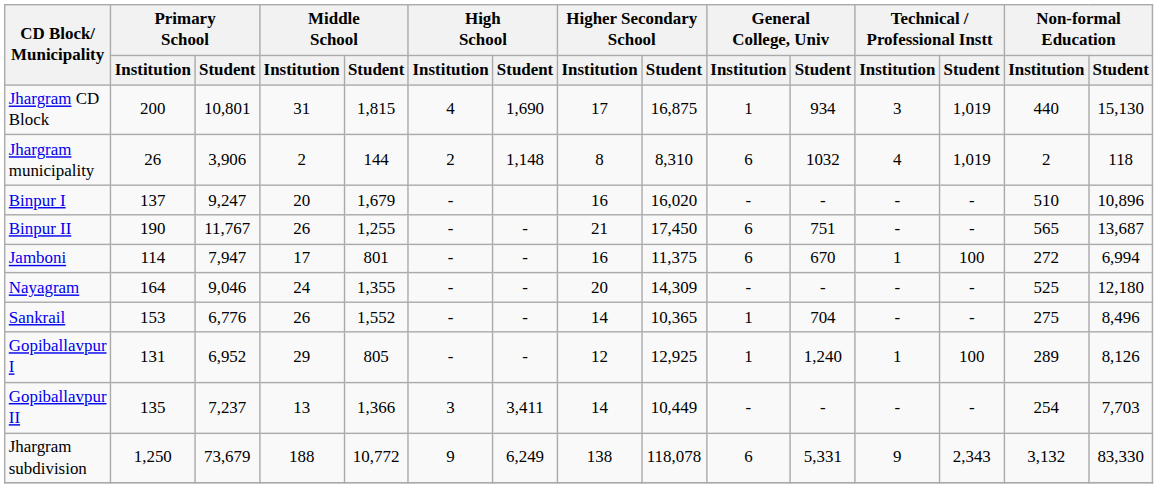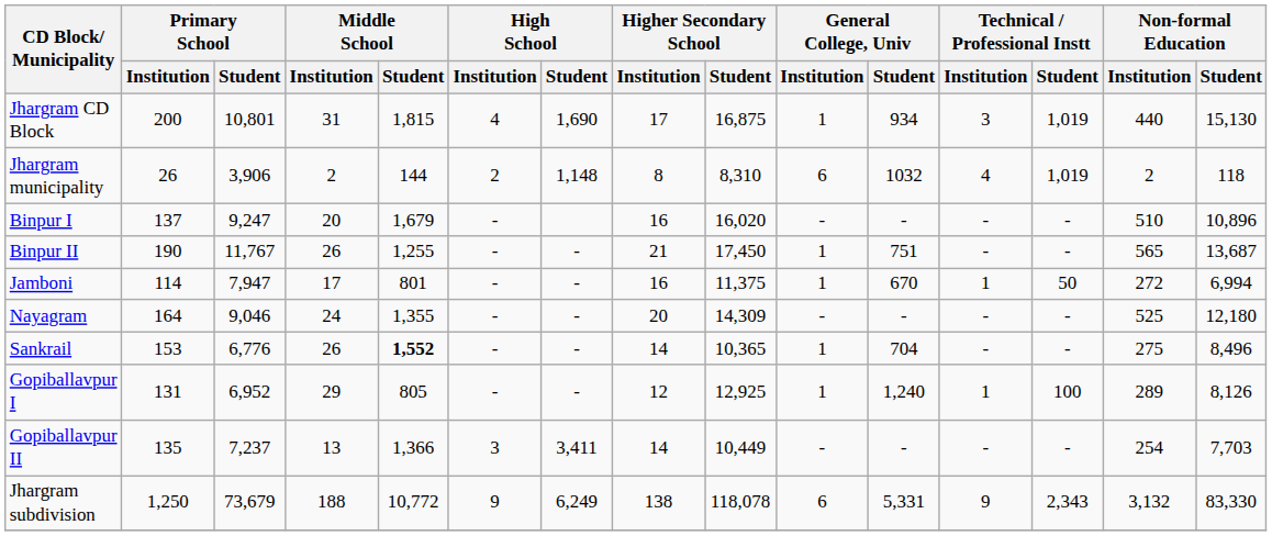 <table class="wikitable" style="text-align:center;font-size: 9pt">
 <tr>
 <th width="110" rowspan="2">CD Block/ <br>Municipality</th>
 <th colspan="2">Primary<br>School</th>
 <th colspan="2">Middle<br>School</th>
 <th colspan="2">High<br>School</th>
 <th colspan="2">Higher Secondary<br>School</th>
 <th colspan="2">General<br>College, Univ</th>
 <th colspan="2">Technical /<br>Professional Instt</th>
 <th colspan="2">Non-formal<br>Education</th>
 </tr>
 <tr>
 <th width="30">Institution</th>
 <th width="30">Student</th>
 <th width="30">Institution</th>
 <th width="30">Student</th>
 <th width="30">Institution</th>
 <th width="30">Student</th>
 <th width="30">Institution</th>
 <th width="30">Student</th>
 <th width="30">Institution</th>
 <th width="30">Student</th>
 <th width="30">Institution</th>
 <th width="30">Student</th>
 <th width="30">Institution</th>
 <th width="30">Student<br></th>
 </tr>
 <tr>
 <td align=left><a href='#'>Jhargram</a> CD Block</td>
 <td align="center">200</td>
 <td align="center">10,801</td>
 <td align="center">31</td>
 <td align="center">1,815</td>
 <td align="center">4</td>
 <td align="center">1,690</td>
 <td align="center">17</td>
 <td align="center">16,875</td>
 <td align="center">1</td>
 <td align="center">934</td>
 <td align="center">3</td>
 <td align="center">1,019</td>
 <td align="center">440</td>
 <td align="center">15,130</td>
 </tr>
 <tr>
 <td align=left><a href='#'>Jhargram</a> municipality</td>
 <td align="center">26</td>
 <td align="center">3,906</td>
 <td align="center">2</td>
 <td align="center">144</td>
 <td align="center">2</td>
 <td align="center">1,148</td>
 <td align="center">8</td>
 <td align="center">8,310</td>
 <td align="center">6</td>
 <td align="center">1032</td>
 <td align="center">4</td>
 <td align="center">1,019</td>
 <td align="center">2</td>
 <td align="center">118</td>
 </tr>
 <tr>
 <td align=left><a href='#'>Binpur I</a></td>
 <td align="center">137</td>
 <td align="center">9,247</td>
 <td align="center">20</td>
 <td align="center">1,679</td>
 <td align="center">-</td>
 <td align="center"></td>
 <td align="center">16</td>
 <td align="center">16,020</td>
 <td align="center">-</td>
 <td align="center">-</td>
 <td align="center">-</td>
 <td align="center">-</td>
 <td align="center">510</td>
 <td align="center">10,896</td>
 </tr>
 <tr>
 <td align=left><a href='#'>Binpur II</a></td>
 <td align="center">190</td>
 <td align="center">11,767</td>
 <td align="center">26</td>
 <td align="center">1,255</td>
 <td align="center">-</td>
 <td align="center">-</td>
 <td align="center">21</td>
 <td align="center">17,450</td>
-<td align="center">6</td>
+<td align="center">1</td>
 <td align="center">751</td>
 <td align="center">-</td>
 <td align="center">-</td>
 <td align="center">565</td>
 <td align="center">13,687</td>
 </tr>
 <tr>
 <td align=left><a href='#'>Jamboni</a></td>
 <td align="center">114</td>
 <td align="center">7,947</td>
 <td align="center">17</td>
 <td align="center">801</td>
 <td align="center">-</td>
 <td align="center">-</td>
 <td align="center">16</td>
 <td align="center">11,375</td>
-<td align="center">6</td>
+<td align="center">1</td>
 <td align="center">670</td>
 <td align="center">1</td>
-<td align="center">100</td>
+<td align="center">50</td>
 <td align="center">272</td>
 <td align="center">6,994</td>
 </tr>
 <tr>
 <td align=left><a href='#'>Nayagram</a></td>
 <td align="center">164</td>
 <td align="center">9,046</td>
 <td align="center">24</td>
 <td align="center">1,355</td>
 <td align="center">-</td>
 <td align="center">-</td>
 <td align="center">20</td>
 <td align="center">14,309</td>
 <td align="center">-</td>
 <td align="center">-</td>
 <td align="center">-</td>
 <td align="center">-</td>
 <td align="center">525</td>
 <td align="center">12,180</td>
 </tr>
 <tr>
 <td align=left><a href='#'>Sankrail</a></td>
 <td align="center">153</td>
 <td align="center">6,776</td>
 <td align="center">26</td>
-<td align="center">1,552</td>
+<td align="center"><strong>1,552</strong></td>
 <td align="center">-</td>
 <td align="center">-</td>
 <td align="center">14</td>
 <td align="center">10,365</td>
 <td align="center">1</td>
 <td align="center">704</td>
 <td align="center">-</td>
 <td align="center">-</td>
 <td align="center">275</td>
 <td align="center">8,496</td>
 </tr>
 <tr>
 <td align=left><a href='#'>Gopiballavpur I</a></td>
 <td align="center">131</td>
 <td align="center">6,952</td>
 <td align="center">29</td>
 <td align="center">805</td>
 <td align="center">-</td>
 <td align="center">-</td>
 <td align="center">12</td>
 <td align="center">12,925</td>
 <td align="center">1</td>
 <td align="center">1,240</td>
 <td align="center">1</td>
 <td align="center">100</td>
 <td align="center">289</td>
 <td align="center">8,126</td>
 </tr>
 <tr>
 <td align=left><a href='#'>Gopiballavpur II</a></td>
 <td align="center">135</td>
 <td align="center">7,237</td>
 <td align="center">13</td>
 <td align="center">1,366</td>
 <td align="center">3</td>
 <td align="center">3,411</td>
 <td align="center">14</td>
 <td align="center">10,449</td>
 <td align="center">-</td>
 <td align="center">-</td>
 <td align="center">-</td>
 <td align="center">-</td>
 <td align="center">254</td>
 <td align="center">7,703</td>
 </tr>
 <tr>
 <td align=left>Jhargram subdivision</td>
 <td align="center">1,250</td>
 <td align="center">73,679</td>
 <td align="center">188</td>
 <td align="center">10,772</td>
 <td align="center">9</td>
 <td align="center">6,249</td>
 <td align="center">138</td>
 <td align="center">118,078</td>
 <td align="center">6</td>
 <td align="center">5,331</td>
 <td align="center">9</td>
 <td align="center">2,343</td>
 <td align="center">3,132</td>
 <td align="center">83,330</td>
 </tr>
 <tr>
 </tr>
 </table>
